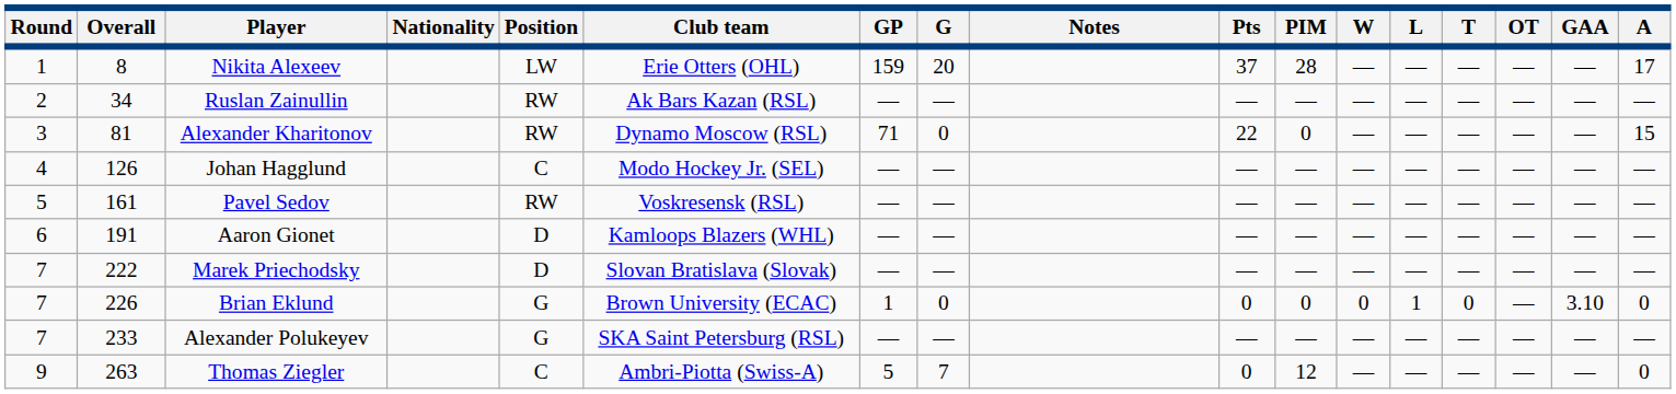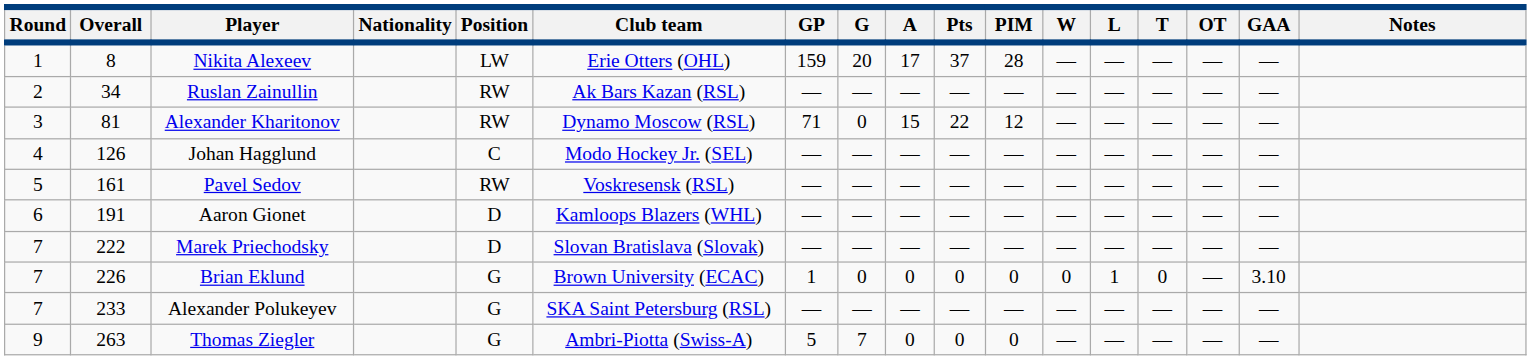 <table class="wikitable sortable" style="text-align:center">
 <tr style= "background:#FFFFFF; border-top:#003D7C 5px solid; border-bottom:#003D7C 5px solid;">
 <th style="width:3em">Round</th>
 <th style="width:4em">Overall</th>
 <th style="width:15em">Player</th>
 <th style="width:3em">Nationality</th>
 <th style="width:3em">Position</th>
 <th style="width:20em">Club team</th>
 <th style="width:3em">GP</th>
 <th style="width:3em">G</th>
-<th style="width:20em">Notes</th>
+<th style="width:3em">A</th>
 <th style="width:3em">Pts</th>
 <th style="width:3em">PIM</th>
 <th style="width:3em">W</th>
 <th style="width:3em">L</th>
 <th style="width:3em">T</th>
 <th style="width:3em">OT</th>
 <th style="width:3em">GAA</th>
-<th style="width:3em">A</th>
+<th style="width:20em">Notes</th>
 </tr>
 <tr>
 <td>1</td>
 <td>8</td>
 <td><a href='#'>Nikita Alexeev</a></td>
 <td></td>
 <td>LW</td>
 <td><a href='#'>Erie Otters</a> (<a href='#'>OHL</a>)</td>
 <td>159</td>
 <td>20</td>
-<td></td>
+<td>17</td>
 <td>37</td>
 <td>28</td>
 <td>—</td>
 <td>—</td>
 <td>—</td>
 <td>—</td>
 <td>—</td>
-<td>17</td>
+<td></td>
 </tr>
 <tr>
 <td>2</td>
 <td>34</td>
 <td><a href='#'>Ruslan Zainullin</a></td>
 <td></td>
 <td>RW</td>
 <td><a href='#'>Ak Bars Kazan</a> (<a href='#'>RSL</a>)</td>
 <td>—</td>
 <td>—</td>
-<td></td>
 <td>—</td>
 <td>—</td>
 <td>—</td>
 <td>—</td>
 <td>—</td>
 <td>—</td>
 <td>—</td>
 <td>—</td>
+<td></td>
 </tr>
 <tr>
 <td>3</td>
 <td>81</td>
 <td><a href='#'>Alexander Kharitonov</a></td>
 <td></td>
 <td>RW</td>
 <td><a href='#'>Dynamo Moscow</a> (<a href='#'>RSL</a>)</td>
 <td>71</td>
 <td>0</td>
-<td></td>
+<td>15</td>
 <td>22</td>
-<td>0</td>
+<td>12</td>
 <td>—</td>
 <td>—</td>
 <td>—</td>
 <td>—</td>
 <td>—</td>
-<td>15</td>
+<td></td>
 </tr>
 <tr>
 <td>4</td>
 <td>126</td>
 <td>Johan Hagglund</td>
 <td></td>
 <td>C</td>
 <td><a href='#'>Modo Hockey Jr.</a> (<a href='#'>SEL</a>)</td>
 <td>—</td>
 <td>—</td>
-<td></td>
 <td>—</td>
 <td>—</td>
 <td>—</td>
 <td>—</td>
 <td>—</td>
 <td>—</td>
 <td>—</td>
 <td>—</td>
+<td></td>
 </tr>
 <tr>
 <td>5</td>
 <td>161</td>
 <td><a href='#'>Pavel Sedov</a></td>
 <td></td>
 <td>RW</td>
 <td><a href='#'>Voskresensk</a> (<a href='#'>RSL</a>)</td>
 <td>—</td>
 <td>—</td>
-<td></td>
 <td>—</td>
 <td>—</td>
 <td>—</td>
 <td>—</td>
 <td>—</td>
 <td>—</td>
 <td>—</td>
 <td>—</td>
+<td></td>
 </tr>
 <tr>
 <td>6</td>
 <td>191</td>
 <td>Aaron Gionet</td>
 <td></td>
 <td>D</td>
 <td><a href='#'>Kamloops Blazers</a> (<a href='#'>WHL</a>)</td>
 <td>—</td>
 <td>—</td>
-<td></td>
 <td>—</td>
 <td>—</td>
 <td>—</td>
 <td>—</td>
 <td>—</td>
 <td>—</td>
 <td>—</td>
 <td>—</td>
+<td></td>
 </tr>
 <tr>
 <td>7</td>
 <td>222</td>
 <td><a href='#'>Marek Priechodsky</a></td>
 <td></td>
 <td>D</td>
 <td><a href='#'>Slovan Bratislava</a> (<a href='#'>Slovak</a>)</td>
 <td>—</td>
 <td>—</td>
-<td></td>
 <td>—</td>
 <td>—</td>
 <td>—</td>
 <td>—</td>
 <td>—</td>
 <td>—</td>
 <td>—</td>
 <td>—</td>
+<td></td>
 </tr>
 <tr>
 <td>7</td>
 <td>226</td>
 <td><a href='#'>Brian Eklund</a></td>
 <td></td>
 <td>G</td>
 <td><a href='#'>Brown University</a> (<a href='#'>ECAC</a>)</td>
 <td>1</td>
 <td>0</td>
-<td></td>
+<td>0</td>
 <td>0</td>
 <td>0</td>
 <td>0</td>
 <td>1</td>
 <td>0</td>
 <td>—</td>
 <td>3.10</td>
-<td>0</td>
+<td></td>
 </tr>
 <tr>
 <td>7</td>
 <td>233</td>
 <td>Alexander Polukeyev</td>
 <td></td>
 <td>G</td>
 <td><a href='#'>SKA Saint Petersburg</a> (<a href='#'>RSL</a>)</td>
 <td>—</td>
 <td>—</td>
-<td></td>
 <td>—</td>
 <td>—</td>
 <td>—</td>
 <td>—</td>
 <td>—</td>
 <td>—</td>
 <td>—</td>
 <td>—</td>
+<td></td>
 </tr>
 <tr>
 <td>9</td>
 <td>263</td>
 <td><a href='#'>Thomas Ziegler</a></td>
 <td></td>
-<td>C</td>
+<td>G</td>
 <td><a href='#'>Ambri-Piotta</a> (<a href='#'>Swiss-A</a>)</td>
 <td>5</td>
 <td>7</td>
-<td></td>
 <td>0</td>
-<td>12</td>
+<td>0</td>
+<td>0</td>
 <td>—</td>
 <td>—</td>
 <td>—</td>
 <td>—</td>
 <td>—</td>
-<td>0</td>
+<td></td>
 </tr>
 </table>
